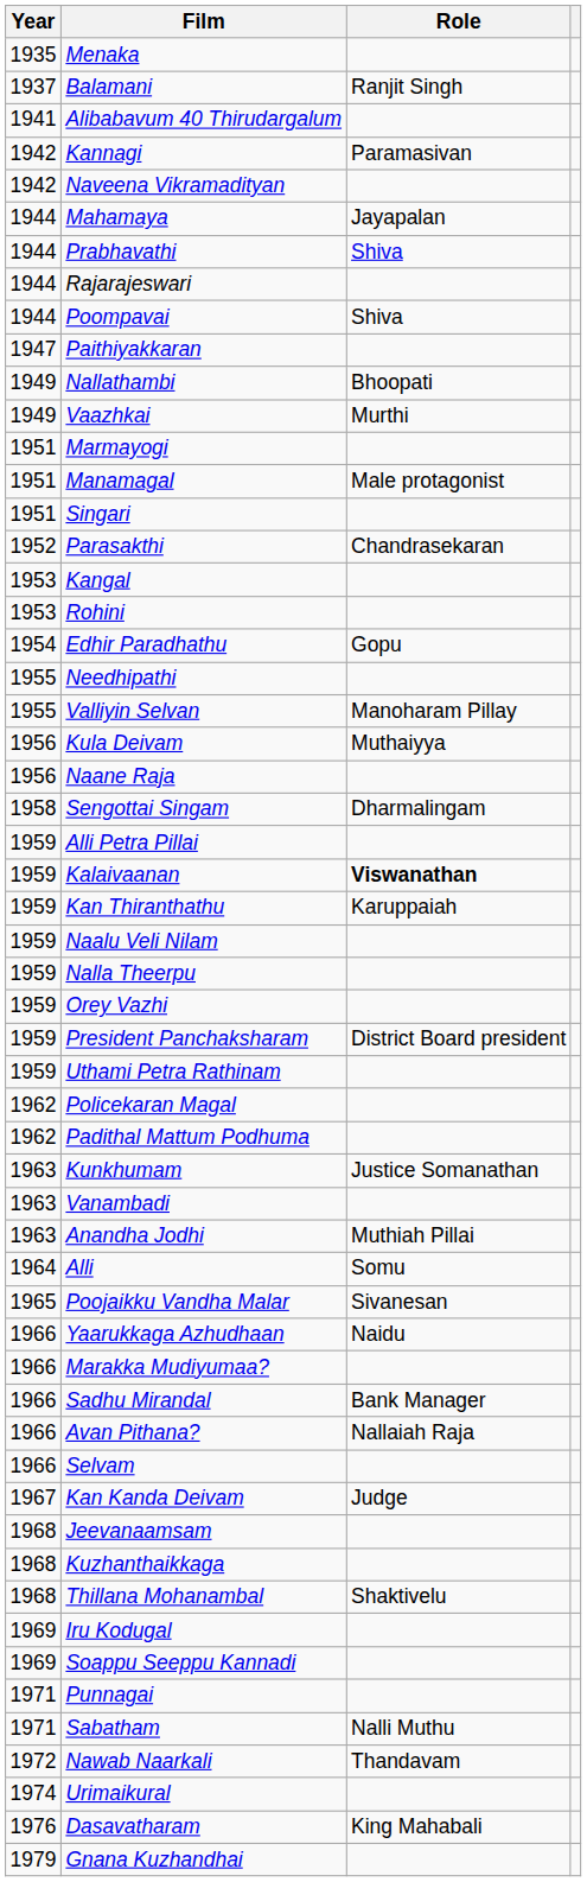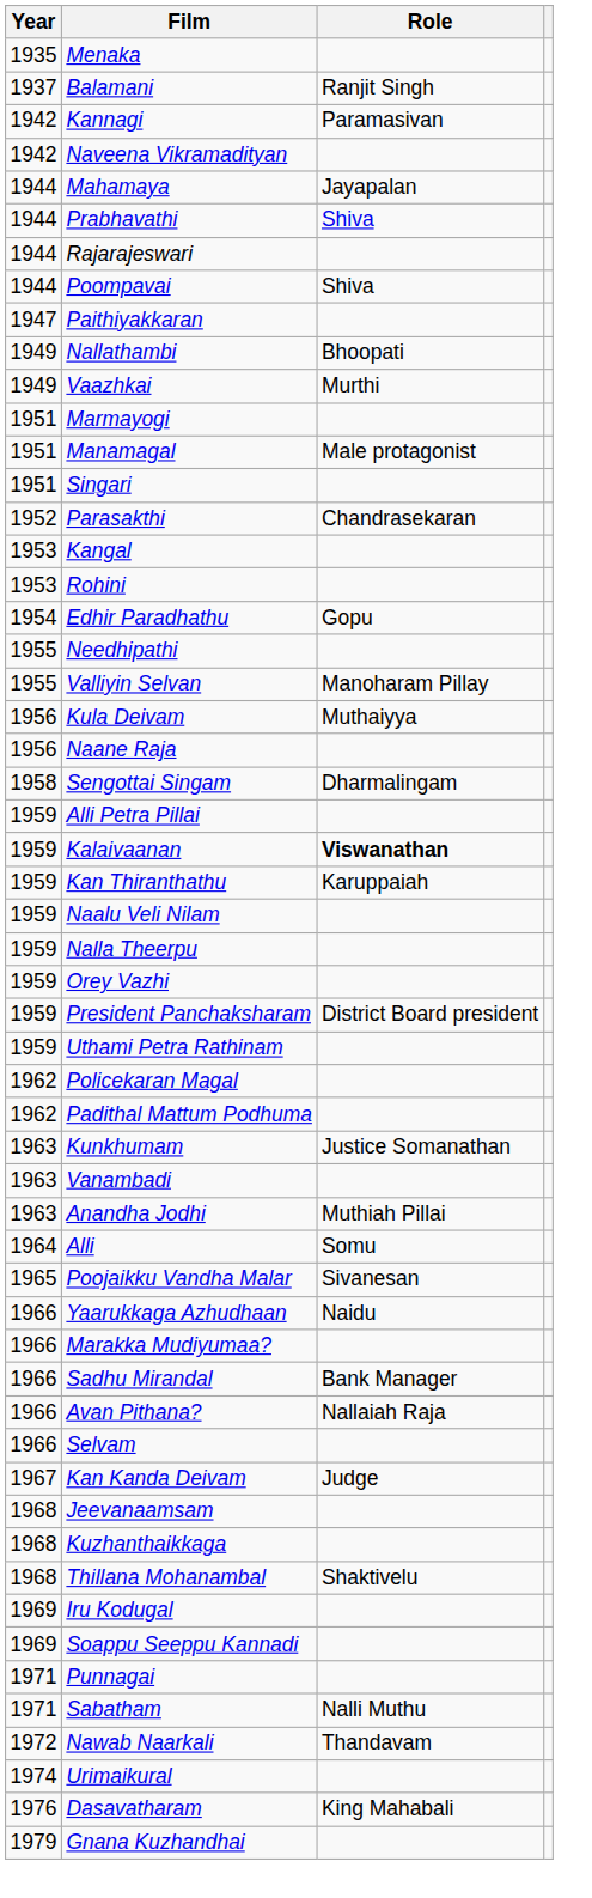 <table class="wikitable">
 <tr>
 <th>Year</th>
 <th>Film</th>
 <th>Role</th>
 <th></th>
 </tr>
 <tr>
 <td>1935</td>
 <td><em><a href='#'>Menaka</a></em></td>
 <td></td>
 <td></td>
 </tr>
 <tr>
 <td>1937</td>
 <td><em><a href='#'>Balamani</a></em></td>
 <td>Ranjit Singh</td>
-<td></td>
-</tr>
-<tr>
-<td>1941</td>
-<td><em><a href='#'>Alibabavum 40 Thirudargalum</a></em></td>
-<td></td>
 <td></td>
 </tr>
 <tr>
 <td>1942</td>
 <td><em><a href='#'>Kannagi</a></em></td>
 <td>Paramasivan</td>
 <td></td>
 </tr>
 <tr>
 <td>1942</td>
 <td><em><a href='#'>Naveena Vikramadityan</a></em></td>
 <td></td>
 <td></td>
 </tr>
 <tr>
 <td>1944</td>
 <td><em><a href='#'>Mahamaya</a></em></td>
 <td>Jayapalan</td>
 <td></td>
 </tr>
 <tr>
 <td>1944</td>
 <td><em><a href='#'>Prabhavathi</a></em></td>
 <td><a href='#'>Shiva</a></td>
 <td></td>
 </tr>
 <tr>
 <td>1944</td>
 <td><em>Rajarajeswari</em></td>
 <td></td>
 <td></td>
 </tr>
 <tr>
 <td>1944</td>
 <td><em><a href='#'>Poompavai</a></em></td>
 <td>Shiva</td>
 <td></td>
 </tr>
 <tr>
 <td>1947</td>
 <td><em><a href='#'>Paithiyakkaran</a></em></td>
 <td></td>
 <td></td>
 </tr>
 <tr>
 <td>1949</td>
 <td><em><a href='#'>Nallathambi</a></em></td>
 <td>Bhoopati</td>
 <td></td>
 </tr>
 <tr>
 <td>1949</td>
 <td><em><a href='#'>Vaazhkai</a></em></td>
 <td>Murthi</td>
 <td></td>
 </tr>
 <tr>
 <td>1951</td>
 <td><em><a href='#'>Marmayogi</a></em></td>
 <td></td>
 <td></td>
 </tr>
 <tr>
 <td>1951</td>
 <td><em><a href='#'>Manamagal</a></em></td>
 <td>Male protagonist</td>
 <td></td>
 </tr>
 <tr>
 <td>1951</td>
 <td><em><a href='#'>Singari</a></em></td>
 <td></td>
 <td></td>
 </tr>
 <tr>
 <td>1952</td>
 <td><em><a href='#'>Parasakthi</a></em></td>
 <td>Chandrasekaran</td>
 <td></td>
 </tr>
 <tr>
 <td>1953</td>
 <td><em><a href='#'>Kangal</a></em></td>
 <td></td>
 <td></td>
 </tr>
 <tr>
 <td>1953</td>
 <td><em><a href='#'>Rohini</a></em></td>
 <td></td>
 <td></td>
 </tr>
 <tr>
 <td>1954</td>
 <td><em><a href='#'>Edhir Paradhathu</a></em></td>
 <td>Gopu</td>
 <td></td>
 </tr>
 <tr>
 <td>1955</td>
 <td><em><a href='#'>Needhipathi</a></em></td>
 <td></td>
 <td></td>
 </tr>
 <tr>
 <td>1955</td>
 <td><em><a href='#'>Valliyin Selvan</a></em></td>
 <td>Manoharam Pillay</td>
 <td></td>
 </tr>
 <tr>
 <td>1956</td>
 <td><em><a href='#'>Kula Deivam</a></em></td>
 <td>Muthaiyya</td>
 <td></td>
 </tr>
 <tr>
 <td>1956</td>
 <td><em><a href='#'>Naane Raja</a></em></td>
 <td></td>
 <td></td>
 </tr>
 <tr>
 <td>1958</td>
 <td><em><a href='#'>Sengottai Singam</a></em></td>
 <td>Dharmalingam</td>
 <td></td>
 </tr>
 <tr>
 <td>1959</td>
 <td><em><a href='#'>Alli Petra Pillai</a></em></td>
 <td></td>
 <td></td>
 </tr>
 <tr>
 <td>1959</td>
 <td><em><a href='#'>Kalaivaanan</a></em></td>
 <td><strong>Viswanathan</strong></td>
 <td></td>
 </tr>
 <tr>
 <td>1959</td>
 <td><em><a href='#'>Kan Thiranthathu</a></em></td>
 <td>Karuppaiah</td>
 <td></td>
 </tr>
 <tr>
 <td>1959</td>
 <td><em><a href='#'>Naalu Veli Nilam</a></em></td>
 <td></td>
 <td></td>
 </tr>
 <tr>
 <td>1959</td>
 <td><em><a href='#'>Nalla Theerpu</a></em></td>
 <td></td>
 <td></td>
 </tr>
 <tr>
 <td>1959</td>
 <td><em><a href='#'>Orey Vazhi</a></em></td>
 <td></td>
 <td></td>
 </tr>
 <tr>
 <td>1959</td>
 <td><em><a href='#'>President Panchaksharam</a></em></td>
 <td>District Board president</td>
 <td></td>
 </tr>
 <tr>
 <td>1959</td>
 <td><em><a href='#'>Uthami Petra Rathinam</a></em></td>
 <td></td>
 <td></td>
 </tr>
 <tr>
 <td>1962</td>
 <td><em><a href='#'>Policekaran Magal</a></em></td>
 <td></td>
 <td></td>
 </tr>
 <tr>
 <td>1962</td>
 <td><em><a href='#'>Padithal Mattum Podhuma</a></em></td>
 <td></td>
 <td></td>
 </tr>
 <tr>
 <td>1963</td>
 <td><em><a href='#'>Kunkhumam</a></em></td>
 <td>Justice Somanathan</td>
 <td></td>
 </tr>
 <tr>
 <td>1963</td>
 <td><em><a href='#'>Vanambadi</a></em></td>
 <td></td>
 <td></td>
 </tr>
 <tr>
 <td>1963</td>
 <td><em><a href='#'>Anandha Jodhi</a></em></td>
 <td>Muthiah Pillai</td>
 <td></td>
 </tr>
 <tr>
 <td>1964</td>
 <td><em><a href='#'>Alli</a></em></td>
 <td>Somu</td>
 <td></td>
 </tr>
 <tr>
 <td>1965</td>
 <td><em><a href='#'>Poojaikku Vandha Malar</a></em></td>
 <td>Sivanesan</td>
 <td></td>
 </tr>
 <tr>
 <td>1966</td>
 <td><em><a href='#'>Yaarukkaga Azhudhaan</a></em></td>
 <td>Naidu</td>
 <td></td>
 </tr>
 <tr>
 <td>1966</td>
 <td><em><a href='#'>Marakka Mudiyumaa?</a></em></td>
 <td></td>
 <td></td>
 </tr>
 <tr>
 <td>1966</td>
 <td><em><a href='#'>Sadhu Mirandal</a></em></td>
 <td>Bank Manager</td>
 <td></td>
 </tr>
 <tr>
 <td>1966</td>
 <td><em><a href='#'>Avan Pithana?</a></em></td>
 <td>Nallaiah Raja</td>
 <td></td>
 </tr>
 <tr>
 <td>1966</td>
 <td><em><a href='#'>Selvam</a></em></td>
 <td></td>
 <td></td>
 </tr>
 <tr>
 <td>1967</td>
 <td><em><a href='#'>Kan Kanda Deivam</a></em></td>
 <td>Judge</td>
 <td></td>
 </tr>
 <tr>
 <td>1968</td>
 <td><em><a href='#'>Jeevanaamsam</a></em></td>
 <td></td>
 <td></td>
 </tr>
 <tr>
 <td>1968</td>
 <td><em><a href='#'>Kuzhanthaikkaga</a></em></td>
 <td></td>
 <td></td>
 </tr>
 <tr>
 <td>1968</td>
 <td><em><a href='#'>Thillana Mohanambal</a></em></td>
 <td>Shaktivelu</td>
 <td></td>
 </tr>
 <tr>
 <td>1969</td>
 <td><em><a href='#'>Iru Kodugal</a></em></td>
 <td></td>
 <td></td>
 </tr>
 <tr>
 <td>1969</td>
 <td><em><a href='#'>Soappu Seeppu Kannadi</a></em></td>
 <td></td>
 <td></td>
 </tr>
 <tr>
 <td>1971</td>
 <td><em><a href='#'>Punnagai</a></em></td>
 <td></td>
 <td></td>
 </tr>
 <tr>
 <td>1971</td>
 <td><em><a href='#'>Sabatham</a></em></td>
 <td>Nalli Muthu</td>
 <td></td>
 </tr>
 <tr>
 <td>1972</td>
 <td><em><a href='#'>Nawab Naarkali</a></em></td>
 <td>Thandavam</td>
 <td></td>
 </tr>
 <tr>
 <td>1974</td>
 <td><em><a href='#'>Urimaikural</a></em></td>
 <td></td>
 <td></td>
 </tr>
 <tr>
 <td>1976</td>
 <td><em><a href='#'>Dasavatharam</a></em></td>
 <td>King Mahabali</td>
 <td></td>
 </tr>
 <tr>
 <td>1979</td>
 <td><em><a href='#'>Gnana Kuzhandhai</a></em></td>
 <td></td>
 <td></td>
 </tr>
 </table>
